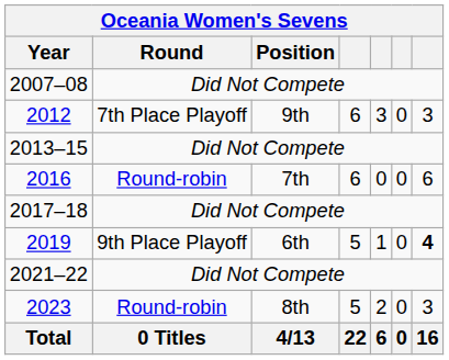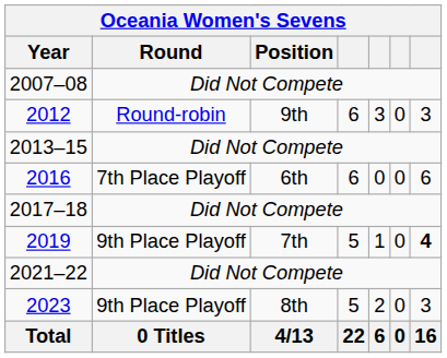 <table class="wikitable" style="text-align: center;">
 <tr>
 <th colspan="7"><a href='#'>Oceania Women's Sevens</a></th>
 </tr>
 <tr>
 <th>Year</th>
 <th>Round</th>
 <th>Position</th>
 <th></th>
 <th></th>
 <th></th>
 <th></th>
 </tr>
 <tr>
 <td>2007–08</td>
 <td colspan="6"><em>Did Not Compete</em></td>
 </tr>
 <tr>
 <td> <a href='#'>2012</a></td>
-<td>7th Place Playoff</td>
+<td><a href='#'>Round-robin</a></td>
 <td>9th</td>
 <td>6</td>
 <td>3</td>
 <td>0</td>
 <td>3</td>
 </tr>
 <tr>
 <td>2013–15</td>
 <td colspan="6"><em>Did Not Compete</em></td>
 </tr>
 <tr>
 <td> <a href='#'>2016</a></td>
-<td><a href='#'>Round-robin</a></td>
-<td>7th</td>
+<td>7th Place Playoff</td>
+<td>6th</td>
 <td>6</td>
 <td>0</td>
 <td>0</td>
 <td>6</td>
 </tr>
 <tr>
 <td>2017–18</td>
 <td colspan="6"><em>Did Not Compete</em></td>
 </tr>
 <tr>
 <td> <a href='#'>2019</a></td>
 <td>9th Place Playoff</td>
-<td>6th</td>
+<td>7th</td>
 <td>5</td>
 <td>1</td>
 <td>0</td>
 <td><strong>4</strong></td>
 </tr>
 <tr>
 <td>2021–22</td>
 <td colspan="6"><em>Did Not Compete</em></td>
 </tr>
 <tr>
 <td> <a href='#'>2023</a></td>
-<td><a href='#'>Round-robin</a></td>
+<td>9th Place Playoff</td>
 <td>8th</td>
 <td>5</td>
 <td>2</td>
 <td>0</td>
 <td>3</td>
 </tr>
 <tr>
 <th>Total</th>
 <th>0 Titles</th>
 <th>4/13</th>
 <th>22</th>
 <th>6</th>
 <th>0</th>
 <th>16</th>
 </tr>
 </table>
